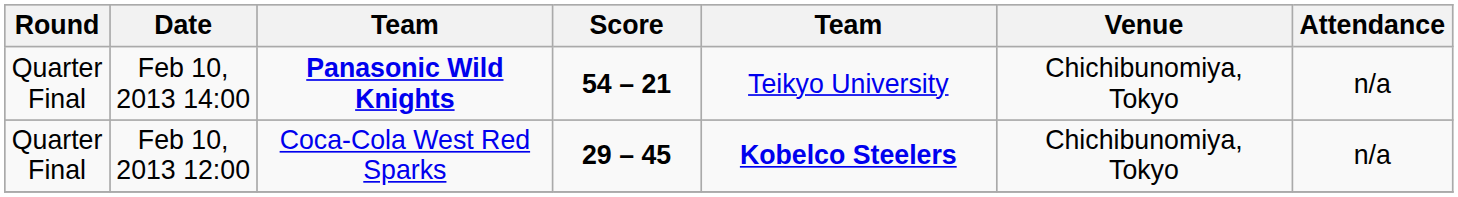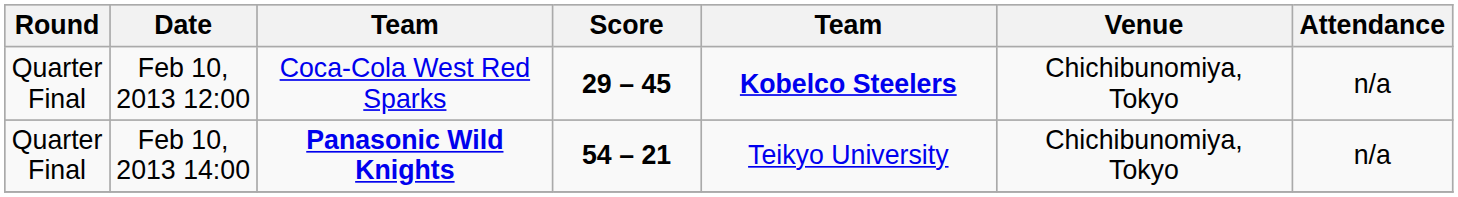 <table class="wikitable" style="text-align: center;">
 <tr>
 <th width=5%>Round</th>
 <th width=10%>Date</th>
 <th width=20%>Team</th>
 <th width=10%>Score</th>
 <th width=20%>Team</th>
 <th width=20%>Venue</th>
 <th width=10%>Attendance</th>
 </tr>
 <tr>
 <td>Quarter Final</td>
+<td>Feb 10, 2013 12:00<br></td>
+<td><a href='#'>Coca-Cola West Red Sparks</a></td>
+<td><strong>29 – 45</strong><br></td>
+<td><strong><a href='#'>Kobelco Steelers</a></strong></td>
+<td>Chichibunomiya,<br>Tokyo</td>
+<td>n/a</td>
+</tr>
+<tr>
+<td>Quarter Final</td>
 <td>Feb 10, 2013 14:00<br></td>
 <td><strong><a href='#'>Panasonic Wild Knights</a></strong></td>
 <td><strong>54 – 21</strong><br></td>
 <td><a href='#'>Teikyo University</a></td>
 <td>Chichibunomiya,<br>Tokyo</td>
 <td>n/a</td>
 </tr>
 <tr>
-<td>Quarter Final</td>
-<td>Feb 10, 2013 12:00<br></td>
-<td><a href='#'>Coca-Cola West Red Sparks</a></td>
-<td><strong>29 – 45</strong><br></td>
-<td><strong><a href='#'>Kobelco Steelers</a></strong></td>
-<td>Chichibunomiya,<br>Tokyo</td>
-<td>n/a</td>
-</tr>
-<tr>
 </tr>
 </table>
